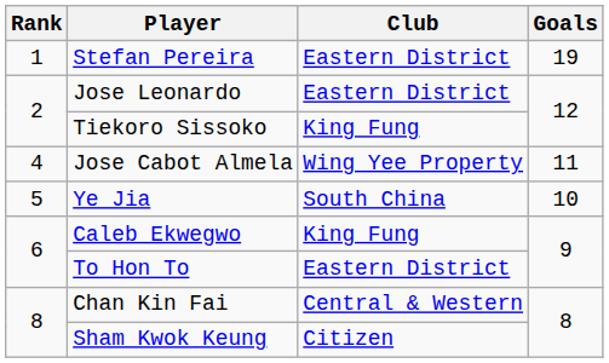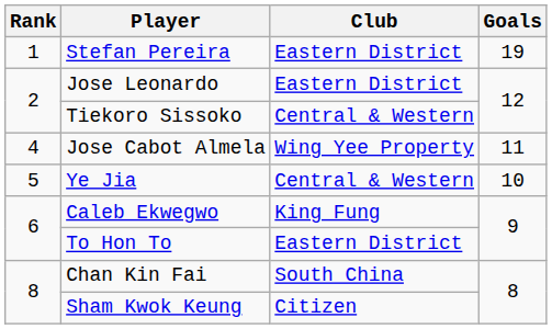 <table class="wikitable" style="text-align:center">
 <tr>
 <th>Rank</th>
 <th>Player</th>
 <th>Club</th>
 <th>Goals</th>
 </tr>
 <tr>
 <td>1</td>
 <td align=left> <a href='#'>Stefan Pereira</a></td>
 <td align=left><a href='#'>Eastern District</a></td>
 <td>19</td>
 </tr>
 <tr>
 <td rowspan=2>2</td>
 <td align=left> Jose Leonardo</td>
 <td align=left><a href='#'>Eastern District</a></td>
 <td rowspan=2>12</td>
 </tr>
 <tr>
 <td align=left> Tiekoro Sissoko</td>
-<td align=left><a href='#'>King Fung</a></td>
+<td align=left><a href='#'>Central & Western</a></td>
 </tr>
 <tr>
 <td>4</td>
 <td align=left> Jose Cabot Almela</td>
 <td align=left><a href='#'>Wing Yee Property</a></td>
 <td>11</td>
 </tr>
 <tr>
 <td>5</td>
 <td align=left> <a href='#'>Ye Jia</a></td>
-<td align=left><a href='#'>South China</a></td>
+<td align=left><a href='#'>Central & Western</a></td>
 <td>10</td>
 </tr>
 <tr>
 <td rowspan=2>6</td>
 <td align=left> <a href='#'>Caleb Ekwegwo</a></td>
 <td align=left><a href='#'>King Fung</a></td>
 <td rowspan=2>9</td>
 </tr>
 <tr>
 <td align=left> <a href='#'>To Hon To</a></td>
 <td align=left><a href='#'>Eastern District</a></td>
 </tr>
 <tr>
 <td rowspan=2>8</td>
 <td align=left> Chan Kin Fai</td>
-<td align=left><a href='#'>Central & Western</a></td>
+<td align=left><a href='#'>South China</a></td>
 <td rowspan=2>8</td>
 </tr>
 <tr>
 <td align=left> <a href='#'>Sham Kwok Keung</a></td>
 <td align=left><a href='#'>Citizen</a></td>
 </tr>
 </table>
